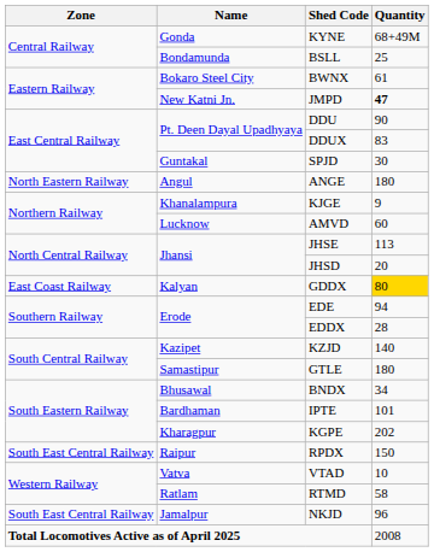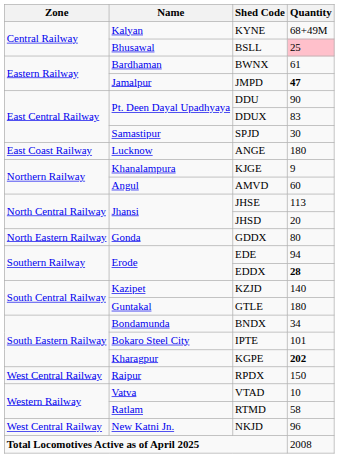 <table class="wikitable">
 <tr>
 <th>Zone</th>
 <th>Name</th>
 <th>Shed Code</th>
 <th>Quantity</th>
 </tr>
 <tr>
 <td rowspan="2"><a href='#'>Central Railway</a></td>
-<td><a href='#'>Gonda</a></td>
+<td><a href='#'>Kalyan</a></td>
 <td>KYNE</td>
 <td>68+49M</td>
 </tr>
 <tr>
-<td><a href='#'>Bondamunda</a></td>
+<td><a href='#'>Bhusawal</a></td>
 <td>BSLL</td>
-<td>25</td>
+<td style="background: pink;">25</td>
 </tr>
 <tr>
 <td rowspan="2"><a href='#'>Eastern Railway</a></td>
-<td><a href='#'>Bokaro Steel City</a></td>
+<td><a href='#'>Bardhaman</a></td>
 <td>BWNX</td>
 <td>61</td>
 </tr>
 <tr>
-<td><a href='#'>New Katni Jn.</a></td>
+<td><a href='#'>Jamalpur</a></td>
 <td>JMPD</td>
 <td><strong>47</strong></td>
 </tr>
 <tr>
 <td rowspan="3"><a href='#'>East Central Railway</a></td>
 <td rowspan="2"><a href='#'>Pt. Deen Dayal Upadhyaya</a></td>
 <td>DDU</td>
 <td>90</td>
 </tr>
 <tr>
 <td>DDUX</td>
 <td>83</td>
 </tr>
 <tr>
-<td><a href='#'>Guntakal</a></td>
+<td><a href='#'>Samastipur</a></td>
 <td>SPJD</td>
 <td>30</td>
 </tr>
 <tr>
-<td><a href='#'>North Eastern Railway</a></td>
-<td><a href='#'>Angul</a></td>
+<td><a href='#'>East Coast Railway</a></td>
+<td><a href='#'>Lucknow</a></td>
 <td>ANGE</td>
 <td>180</td>
 </tr>
 <tr>
 <td rowspan="2"><a href='#'>Northern Railway</a></td>
 <td><a href='#'>Khanalampura</a></td>
 <td>KJGE</td>
 <td>9</td>
 </tr>
 <tr>
-<td><a href='#'>Lucknow</a></td>
+<td><a href='#'>Angul</a></td>
 <td>AMVD</td>
 <td>60</td>
 </tr>
 <tr>
 <td rowspan="2"><a href='#'>North Central Railway</a></td>
 <td rowspan="2"><a href='#'>Jhansi</a></td>
 <td>JHSE</td>
 <td>113</td>
 </tr>
 <tr>
 <td>JHSD</td>
 <td>20</td>
 </tr>
 <tr>
-<td><a href='#'>East Coast Railway</a></td>
-<td><a href='#'>Kalyan</a></td>
+<td><a href='#'>North Eastern Railway</a></td>
+<td><a href='#'>Gonda</a></td>
 <td>GDDX</td>
-<td style="background: gold;">80</td>
+<td>80</td>
 </tr>
 <tr>
 <td rowspan="2"><a href='#'>Southern Railway</a></td>
 <td rowspan="2"><a href='#'>Erode</a></td>
 <td>EDE</td>
 <td>94</td>
 </tr>
 <tr>
 <td>EDDX</td>
-<td>28</td>
+<td><strong>28</strong></td>
 </tr>
 <tr>
 <td rowspan="2"><a href='#'>South Central Railway</a></td>
 <td><a href='#'>Kazipet</a></td>
 <td>KZJD</td>
 <td>140</td>
 </tr>
 <tr>
-<td><a href='#'>Samastipur</a></td>
+<td><a href='#'>Guntakal</a></td>
 <td>GTLE</td>
 <td>180</td>
 </tr>
 <tr>
 <td rowspan="3"><a href='#'>South Eastern Railway</a></td>
-<td><a href='#'>Bhusawal</a></td>
+<td><a href='#'>Bondamunda</a></td>
 <td>BNDX</td>
 <td>34</td>
 </tr>
 <tr>
-<td><a href='#'>Bardhaman</a></td>
+<td><a href='#'>Bokaro Steel City</a></td>
 <td>IPTE</td>
 <td>101</td>
 </tr>
 <tr>
 <td><a href='#'>Kharagpur</a></td>
 <td>KGPE</td>
-<td>202</td>
+<td><strong>202</strong></td>
 </tr>
 <tr>
-<td rowspan="1"><a href='#'>South East Central Railway</a></td>
+<td><a href='#'>West Central Railway</a></td>
 <td><a href='#'>Raipur</a></td>
 <td>RPDX</td>
 <td>150</td>
 </tr>
 <tr>
 <td rowspan="2"><a href='#'>Western Railway</a></td>
 <td><a href='#'>Vatva</a></td>
 <td>VTAD</td>
 <td>10</td>
 </tr>
 <tr>
 <td><a href='#'>Ratlam</a></td>
 <td>RTMD</td>
 <td>58</td>
 </tr>
 <tr>
-<td rowspan="1"><a href='#'>South East Central Railway</a></td>
-<td><a href='#'>Jamalpur</a></td>
+<td><a href='#'>West Central Railway</a></td>
+<td><a href='#'>New Katni Jn.</a></td>
 <td>NKJD</td>
 <td>96</td>
 </tr>
 <tr>
 <td colspan="3"><strong>Total Locomotives Active as of April 2025</strong></td>
 <td>2008</td>
 </tr>
 </table>
